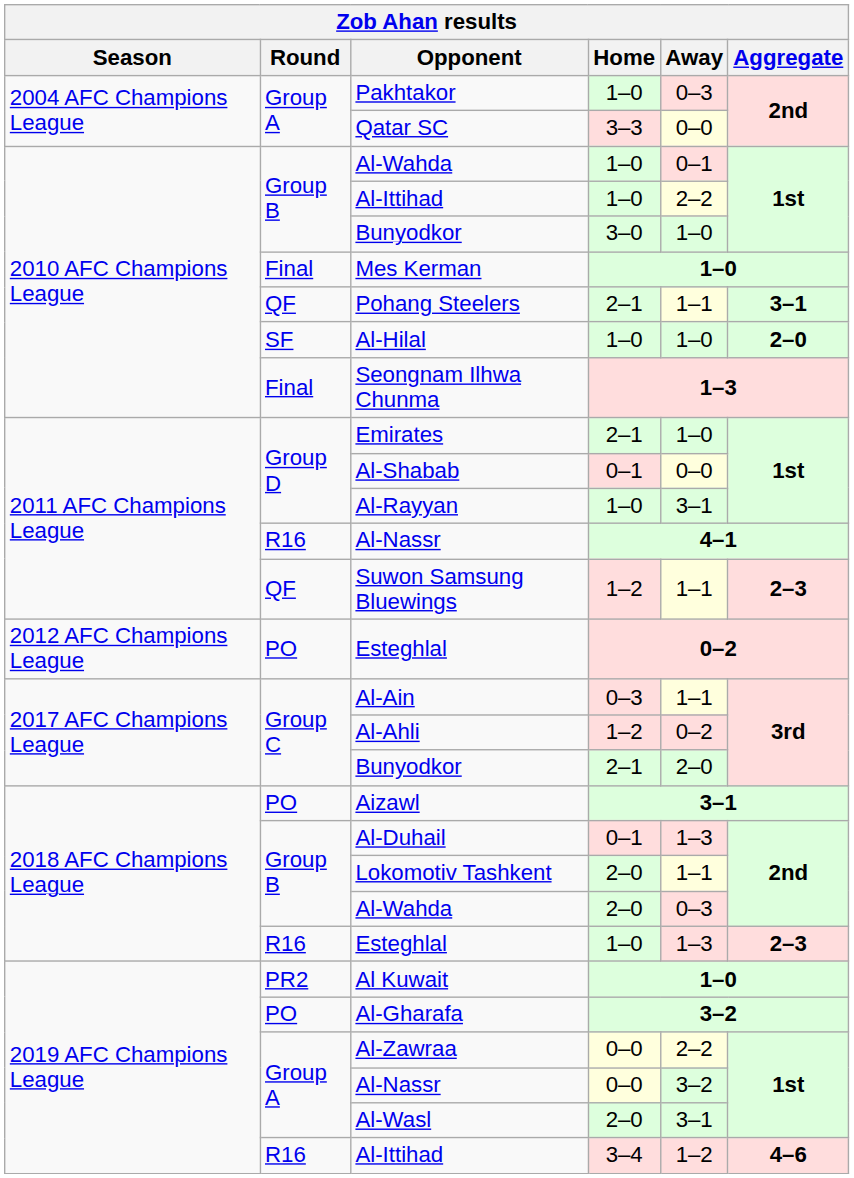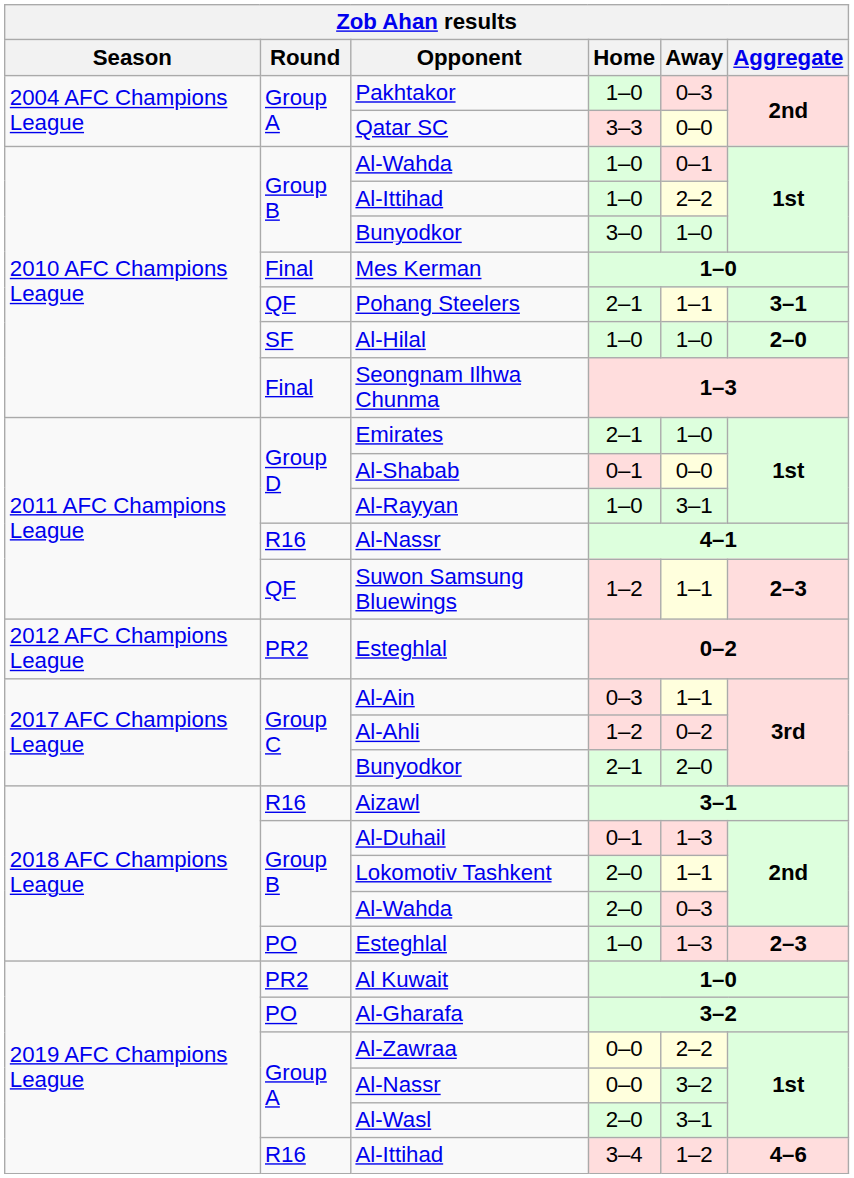 <table class="wikitable">
 <tr>
 <th colspan="6"><a href='#'>Zob Ahan</a> results</th>
 </tr>
 <tr>
 <th>Season</th>
 <th>Round</th>
 <th>Opponent</th>
 <th>Home</th>
 <th>Away</th>
 <th><a href='#'>Aggregate</a></th>
 </tr>
 <tr>
 <td rowspan="2"><a href='#'>2004 AFC Champions League</a></td>
 <td rowspan="2"><a href='#'>Group A</a></td>
 <td> <a href='#'>Pakhtakor</a></td>
 <td bgcolor="#ddffdd" style="text-align:center;">1–0</td>
 <td bgcolor="#ffdddd" style="text-align:center;">0–3</td>
 <td rowspan="2" bgcolor="#ffdddd" style="text-align:center;"><strong>2nd</strong></td>
 </tr>
 <tr>
 <td> <a href='#'>Qatar SC</a></td>
 <td bgcolor="#ffdddd" style="text-align:center;">3–3</td>
 <td bgcolor="#ffffdd" style="text-align:center;">0–0</td>
 </tr>
 <tr>
 <td rowspan="7"><a href='#'>2010 AFC Champions League</a></td>
 <td rowspan="3"><a href='#'>Group B</a></td>
 <td> <a href='#'>Al-Wahda</a></td>
 <td bgcolor="#ddffdd" style="text-align:center;">1–0</td>
 <td bgcolor="#ffdddd" style="text-align:center;">0–1</td>
 <td rowspan="3" bgcolor="#ddffdd" style="text-align:center;"><strong>1st</strong></td>
 </tr>
 <tr>
 <td> <a href='#'>Al-Ittihad</a></td>
 <td bgcolor="#ddffdd" style="text-align:center;">1–0</td>
 <td bgcolor="#ffffdd" style="text-align:center;">2–2</td>
 </tr>
 <tr>
 <td> <a href='#'>Bunyodkor</a></td>
 <td bgcolor="#ddffdd" style="text-align:center;">3–0</td>
 <td bgcolor="#ddffdd" style="text-align:center;">1–0</td>
 </tr>
 <tr>
 <td><a href='#'>Final</a></td>
 <td> <a href='#'>Mes Kerman</a></td>
 <td colspan="3" bgcolor="#ddffdd" style="text-align:center;"><strong>1–0</strong></td>
 </tr>
 <tr>
 <td><a href='#'>QF</a></td>
 <td> <a href='#'>Pohang Steelers</a></td>
 <td bgcolor="#ddffdd" style="text-align:center;">2–1</td>
 <td bgcolor="#ffffdd" style="text-align:center;">1–1</td>
 <td bgcolor="#ddffdd" style="text-align:center;"><strong>3–1</strong></td>
 </tr>
 <tr>
 <td><a href='#'>SF</a></td>
 <td> <a href='#'>Al-Hilal</a></td>
 <td bgcolor="#ddffdd" style="text-align:center;">1–0</td>
 <td bgcolor="#ddffdd" style="text-align:center;">1–0</td>
 <td bgcolor="#ddffdd" style="text-align:center;"><strong>2–0</strong></td>
 </tr>
 <tr>
 <td><a href='#'>Final</a></td>
 <td> <a href='#'>Seongnam Ilhwa Chunma</a></td>
 <td colspan="3" bgcolor="#ffdddd" style="text-align:center;"><strong>1–3</strong></td>
 </tr>
 <tr>
 <td rowspan="5"><a href='#'>2011 AFC Champions League</a></td>
 <td rowspan="3"><a href='#'>Group D</a></td>
 <td> <a href='#'>Emirates</a></td>
 <td bgcolor="#ddffdd" style="text-align:center;">2–1</td>
 <td bgcolor="#ddffdd" style="text-align:center;">1–0</td>
 <td rowspan="3" bgcolor="#ddffdd" style="text-align:center;"><strong>1st</strong></td>
 </tr>
 <tr>
 <td> <a href='#'>Al-Shabab</a></td>
 <td bgcolor="#ffdddd" style="text-align:center;">0–1</td>
 <td bgcolor="#ffffdd" style="text-align:center;">0–0</td>
 </tr>
 <tr>
 <td> <a href='#'>Al-Rayyan</a></td>
 <td bgcolor="#ddffdd" style="text-align:center;">1–0</td>
 <td bgcolor="#ddffdd" style="text-align:center;">3–1</td>
 </tr>
 <tr>
 <td><a href='#'>R16</a></td>
 <td> <a href='#'>Al-Nassr</a></td>
 <td colspan="3" bgcolor="#ddffdd" style="text-align:center;"><strong>4–1</strong></td>
 </tr>
 <tr>
 <td><a href='#'>QF</a></td>
 <td> <a href='#'>Suwon Samsung Bluewings</a></td>
 <td bgcolor="#ffdddd" style="text-align:center;">1–2</td>
 <td bgcolor="#ffffdd" style="text-align:center;">1–1</td>
 <td bgcolor="#ffdddd" style="text-align:center;"><strong>2–3</strong></td>
 </tr>
 <tr>
 <td><a href='#'>2012 AFC Champions League</a></td>
-<td><a href='#'>PO</a></td>
+<td><a href='#'>PR2</a></td>
 <td> <a href='#'>Esteghlal</a></td>
 <td colspan="3" bgcolor="#ffdddd" style="text-align:center;"><strong>0–2</strong></td>
 </tr>
 <tr>
 <td rowspan="3"><a href='#'>2017 AFC Champions League</a></td>
 <td rowspan="3"><a href='#'>Group C</a></td>
 <td> <a href='#'>Al-Ain</a></td>
 <td bgcolor="#ffdddd" style="text-align:center;">0–3</td>
 <td bgcolor="#ffffdd" style="text-align:center;">1–1</td>
 <td rowspan="3" bgcolor="#ffdddd" style="text-align:center;"><strong>3rd</strong></td>
 </tr>
 <tr>
 <td> <a href='#'>Al-Ahli</a></td>
 <td bgcolor="#ffdddd" style="text-align:center;">1–2</td>
 <td bgcolor="#ffdddd" style="text-align:center;">0–2</td>
 </tr>
 <tr>
 <td> <a href='#'>Bunyodkor</a></td>
 <td bgcolor="#ddffdd" style="text-align:center;">2–1</td>
 <td bgcolor="#ddffdd" style="text-align:center;">2–0</td>
 </tr>
 <tr>
 <td rowspan="5"><a href='#'>2018 AFC Champions League</a></td>
-<td><a href='#'>PO</a></td>
+<td><a href='#'>R16</a></td>
 <td> <a href='#'>Aizawl</a></td>
 <td colspan="3" bgcolor="#ddffdd" style="text-align:center;"><strong>3–1</strong></td>
 </tr>
 <tr>
 <td rowspan="3"><a href='#'>Group B</a></td>
 <td> <a href='#'>Al-Duhail</a></td>
 <td bgcolor="#ffdddd" style="text-align:center;">0–1</td>
 <td bgcolor="#ffdddd" style="text-align:center;">1–3</td>
 <td rowspan="3" bgcolor="#ddffdd" style="text-align:center;"><strong>2nd</strong></td>
 </tr>
 <tr>
 <td> <a href='#'>Lokomotiv Tashkent</a></td>
 <td bgcolor="#ddffdd" style="text-align:center;">2–0</td>
 <td bgcolor="#ffffdd" style="text-align:center;">1–1</td>
 </tr>
 <tr>
 <td> <a href='#'>Al-Wahda</a></td>
 <td bgcolor="#ddffdd" style="text-align:center;">2–0</td>
 <td bgcolor="#ffdddd" style="text-align:center;">0–3</td>
 </tr>
 <tr>
-<td><a href='#'>R16</a></td>
+<td><a href='#'>PO</a></td>
 <td> <a href='#'>Esteghlal</a></td>
 <td bgcolor="#ddffdd" style="text-align:center;">1–0</td>
 <td bgcolor="#ffdddd" style="text-align:center;">1–3</td>
 <td bgcolor="#ffdddd" style="text-align:center;"><strong>2–3</strong></td>
 </tr>
 <tr>
 <td rowspan="6"><a href='#'>2019 AFC Champions League</a></td>
 <td><a href='#'>PR2</a></td>
 <td> <a href='#'>Al Kuwait</a></td>
 <td colspan="3" bgcolor="#ddffdd" style="text-align:center;"><strong>1–0</strong></td>
 </tr>
 <tr>
 <td><a href='#'>PO</a></td>
 <td> <a href='#'>Al-Gharafa</a></td>
 <td colspan="3" bgcolor="#ddffdd" style="text-align:center;"><strong>3–2</strong></td>
 </tr>
 <tr>
 <td rowspan="3"><a href='#'>Group A</a></td>
 <td> <a href='#'>Al-Zawraa</a></td>
 <td bgcolor="#ffffdd" style="text-align:center;">0–0</td>
 <td bgcolor="#ffffdd" style="text-align:center;">2–2</td>
 <td rowspan="3" bgcolor="#ddffdd" style="text-align:center;"><strong>1st</strong></td>
 </tr>
 <tr>
 <td> <a href='#'>Al-Nassr</a></td>
 <td bgcolor="#ffffdd" style="text-align:center;">0–0</td>
 <td bgcolor="#ddffdd" style="text-align:center;">3–2</td>
 </tr>
 <tr>
 <td> <a href='#'>Al-Wasl</a></td>
 <td bgcolor="#ddffdd" style="text-align:center;">2–0</td>
 <td bgcolor="#ddffdd" style="text-align:center;">3–1</td>
 </tr>
 <tr>
 <td><a href='#'>R16</a></td>
 <td> <a href='#'>Al-Ittihad</a></td>
 <td bgcolor="#ffdddd" style="text-align:center;">3–4</td>
 <td bgcolor="#ffdddd" style="text-align:center;">1–2</td>
 <td bgcolor="#ffdddd" style="text-align:center;"><strong>4–6</strong></td>
 </tr>
 </table>
